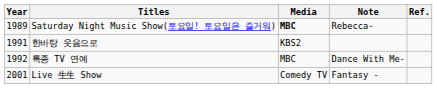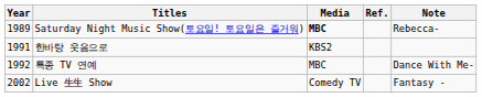 <table class="wikitable">
 <tr>
 <th>Year</th>
 <th>Titles</th>
 <th>Media</th>
+<th>Ref.</th>
 <th>Note</th>
-<th>Ref.</th>
 </tr>
 <tr>
 <td>1989</td>
 <td>Saturday Night Music Show(<a href='#'>토요일! 토요일은 즐거워</a>)</td>
 <td><strong>MBC</strong></td>
+<td></td>
 <td>Rebecca-</td>
-<td></td>
 </tr>
 <tr>
 <td>1991</td>
 <td>한바탕 웃음으로</td>
 <td>KBS2</td>
 <td></td>
 <td></td>
 </tr>
 <tr>
 <td>1992</td>
 <td>특종 TV 연예</td>
 <td>MBC</td>
+<td></td>
 <td>Dance With Me-</td>
-<td></td>
 </tr>
 <tr>
-<td>2001</td>
+<td>2002</td>
 <td>Live 生生 Show</td>
 <td>Comedy TV</td>
+<td></td>
 <td>Fantasy - </td>
-<td></td>
 </tr>
 </table>
